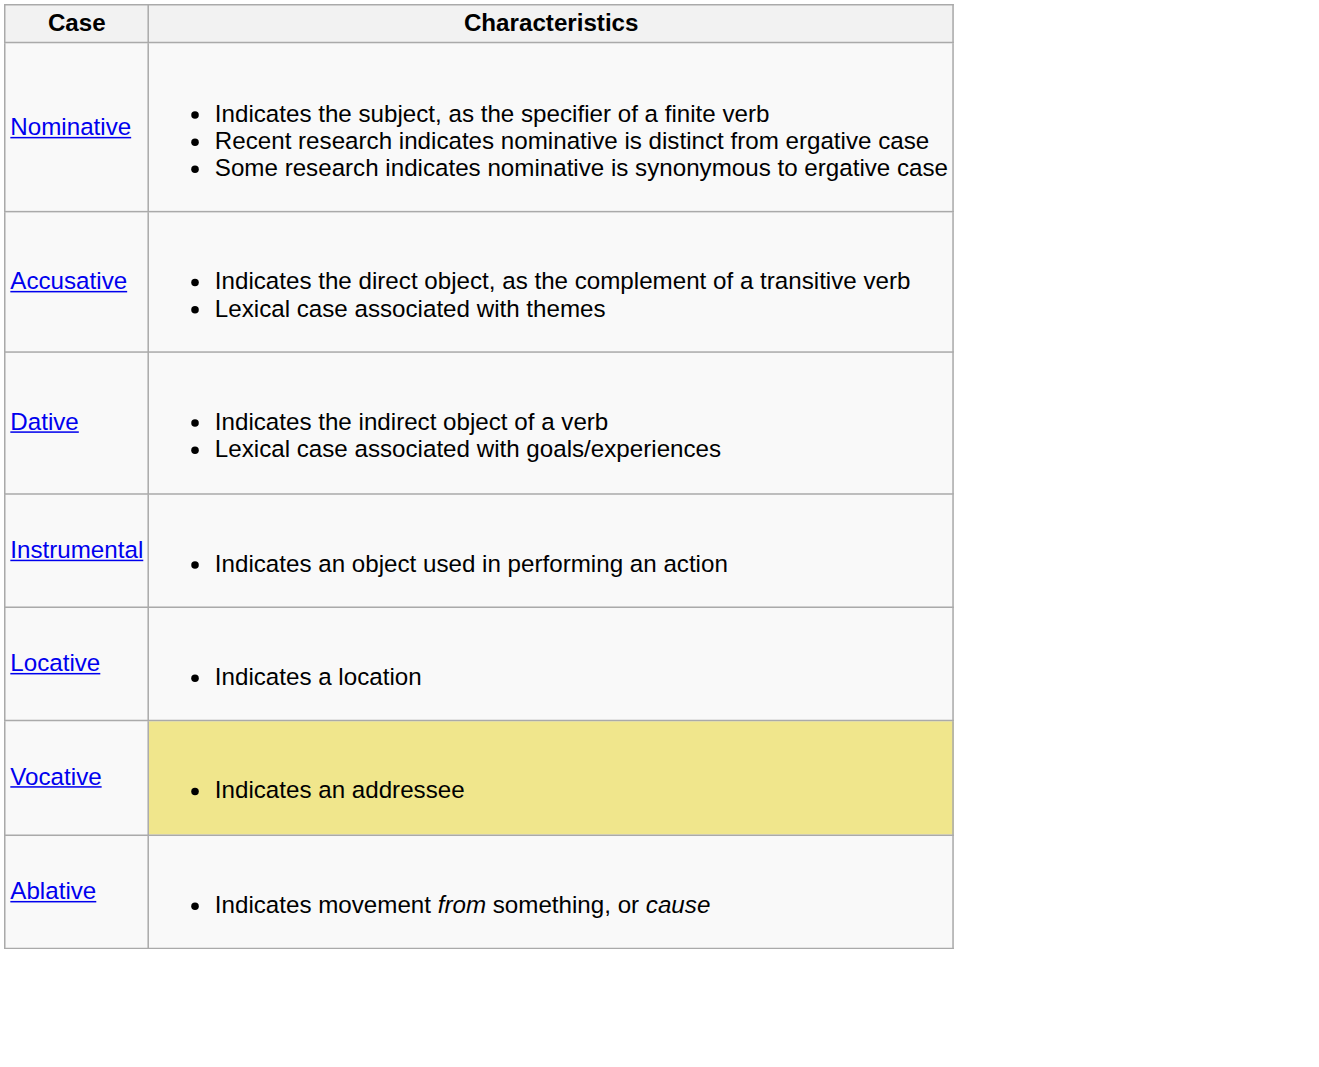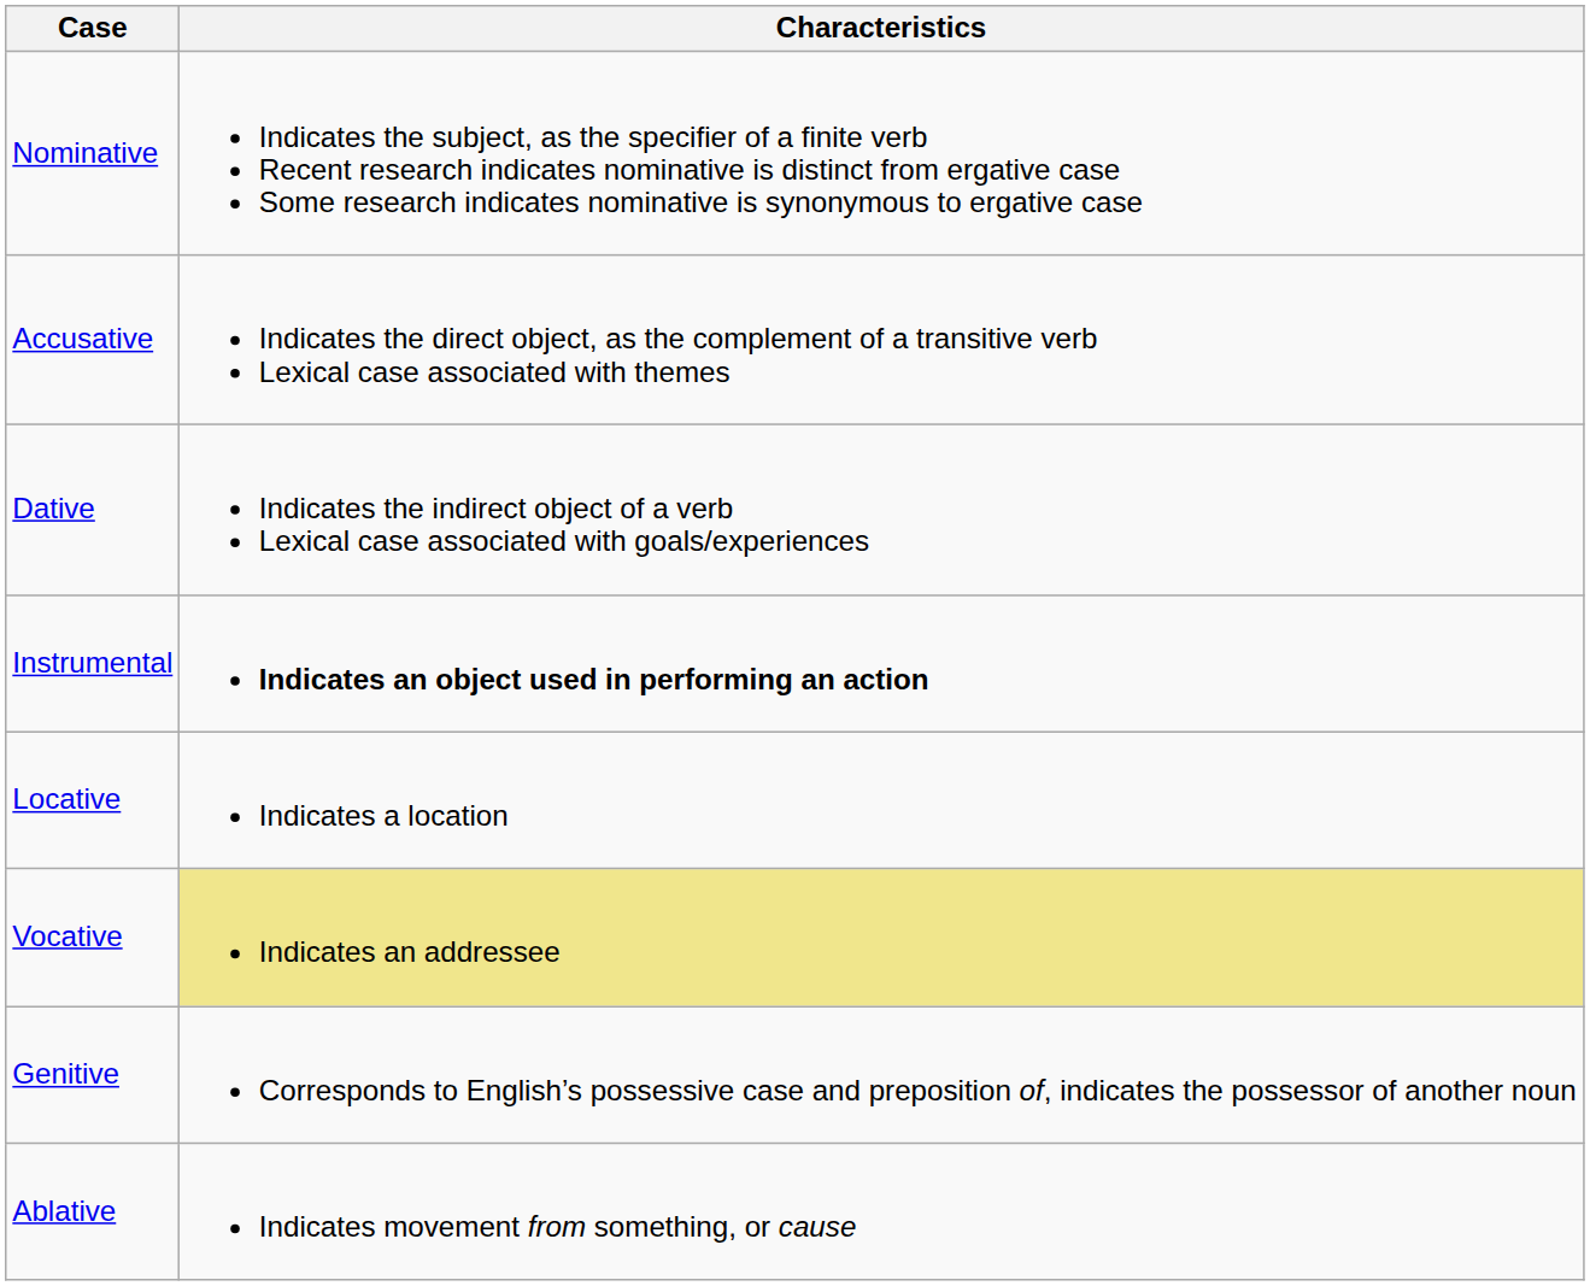 <table class="wikitable">
 <tr>
 <th>Case</th>
 <th>Characteristics</th>
 </tr>
 <tr>
 <td><a href='#'>Nominative</a></td>
 <td><br><ul><li>Indicates the subject, as the specifier of a finite verb</li><li>Recent research indicates nominative is distinct from ergative case</li><li>Some research indicates nominative is synonymous to ergative case</li></ul></td>
 </tr>
 <tr>
 <td><a href='#'>Accusative</a></td>
 <td><br><ul><li>Indicates the direct object, as the complement of a transitive verb</li><li>Lexical case associated with themes</li></ul></td>
 </tr>
 <tr>
 <td><a href='#'>Dative</a></td>
 <td><br><ul><li>Indicates the indirect object of a verb</li><li>Lexical case associated with goals/experiences</li></ul></td>
 </tr>
 <tr>
 <td><a href='#'>Instrumental</a></td>
-<td><br><ul><li>Indicates an object used in performing an action</li></ul></td>
+<td><strong><br><ul><li>Indicates an object used in performing an action</li></ul></strong></td>
 </tr>
 <tr>
 <td><a href='#'>Locative</a></td>
 <td><br><ul><li>Indicates a location</li></ul></td>
 </tr>
 <tr>
 <td><a href='#'>Vocative</a></td>
 <td style="background: khaki;"><br><ul><li>Indicates an addressee</li></ul></td>
 </tr>
 <tr>
+<td><a href='#'>Genitive</a></td>
+<td><br><ul><li>Corresponds to English’s possessive case and preposition <em>of</em>, indicates the possessor of another noun</li></ul></td>
+</tr>
+<tr>
 <td><a href='#'>Ablative</a></td>
 <td><br><ul><li>Indicates movement <em>from</em> something, or <em>cause</em></li></ul></td>
 </tr>
 </table>
